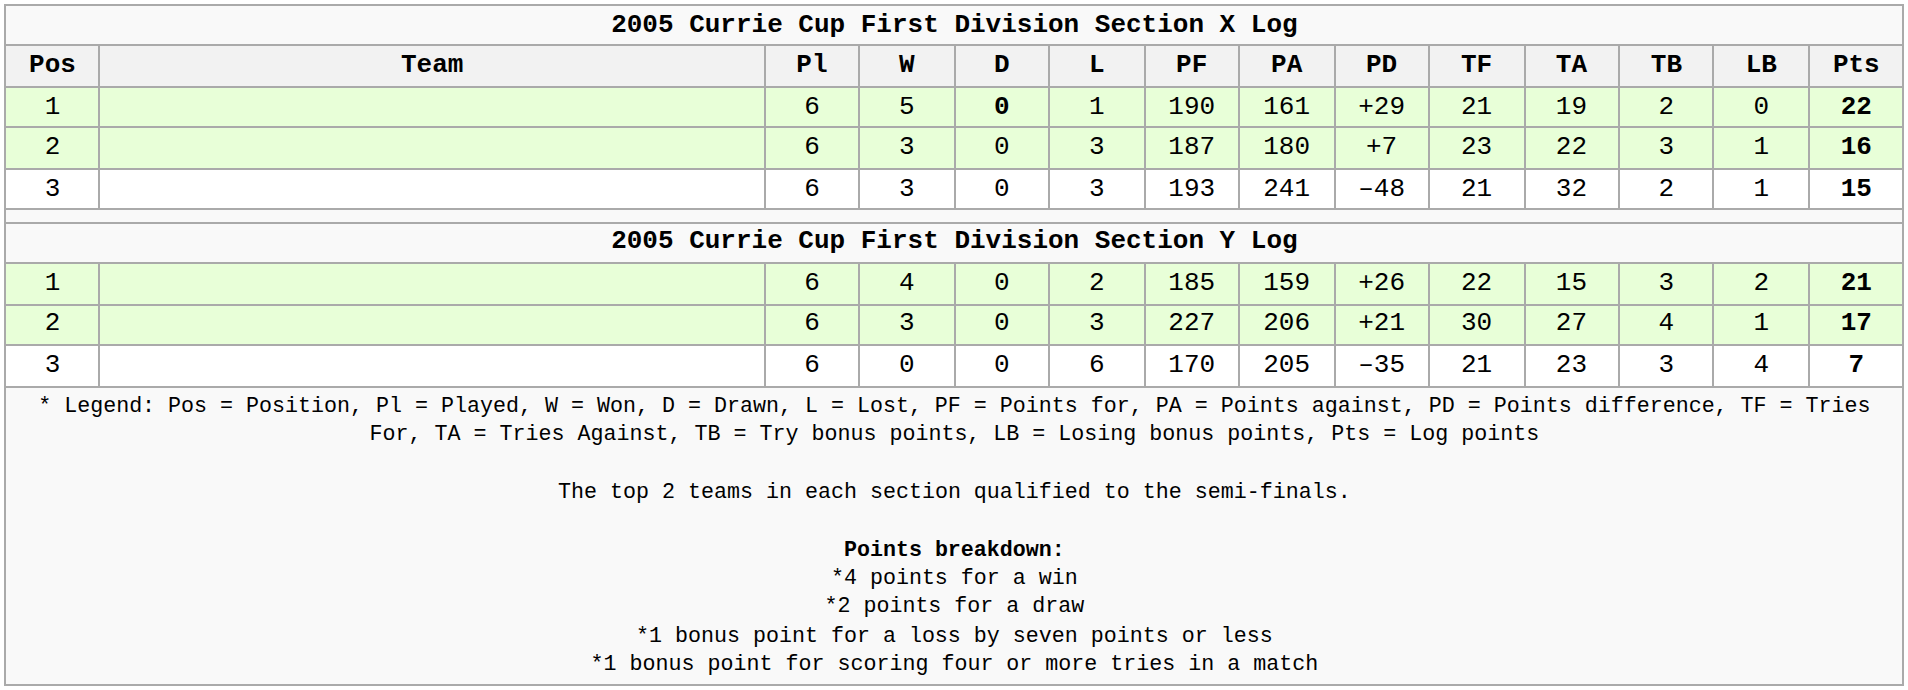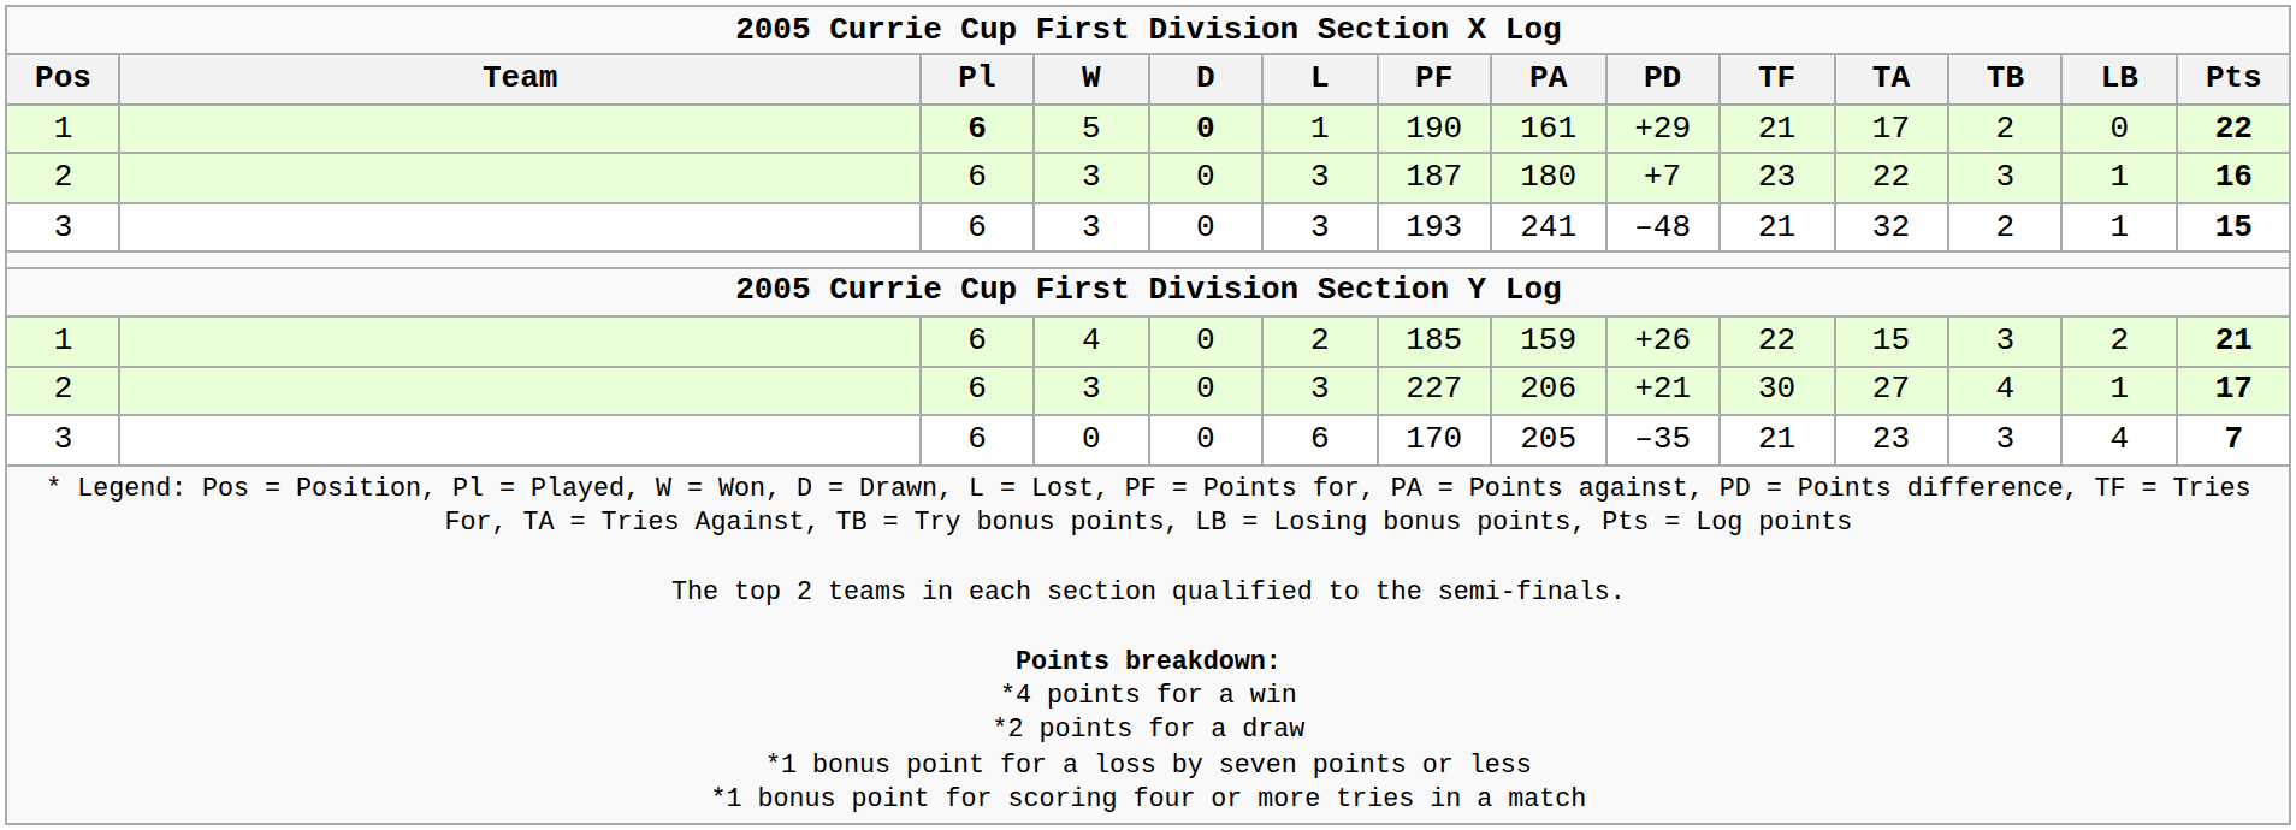 <table class="wikitable" style="text-align:center; line-height:110%; font-size:100%; width:60%;">
 <tr>
 <td colspan="14" cellpadding="0" cellspacing="0"><strong>2005 Currie Cup First Division Section X Log</strong></td>
 </tr>
 <tr>
 <th style="width:5%;">Pos</th>
 <th style="width:35%;">Team</th>
 <th style="width:5%;">Pl</th>
 <th style="width:5%;">W</th>
 <th style="width:5%;">D</th>
 <th style="width:5%;">L</th>
 <th style="width:5%;">PF</th>
 <th style="width:5%;">PA</th>
 <th style="width:5%;">PD</th>
 <th style="width:5%;">TF</th>
 <th style="width:5%;">TA</th>
 <th style="width:5%;">TB</th>
 <th style="width:5%;">LB</th>
 <th style="width:5%;">Pts<br></th>
 </tr>
 <tr bgcolor=#E8FFD8 align=center>
 <td>1</td>
 <td align=left></td>
-<td>6</td>
+<td><strong>6</strong></td>
 <td>5</td>
 <td><strong>0</strong></td>
 <td>1</td>
 <td>190</td>
 <td>161</td>
 <td>+29</td>
 <td>21</td>
-<td>19</td>
+<td>17</td>
 <td>2</td>
 <td>0</td>
 <td><strong>22</strong></td>
 </tr>
 <tr bgcolor=#E8FFD8 align=center>
 <td>2</td>
 <td align=left></td>
 <td>6</td>
 <td>3</td>
 <td>0</td>
 <td>3</td>
 <td>187</td>
 <td>180</td>
 <td>+7</td>
 <td>23</td>
 <td>22</td>
 <td>3</td>
 <td>1</td>
 <td><strong>16</strong></td>
 </tr>
 <tr bgcolor=#FFFFFF align=center>
 <td>3</td>
 <td align=left></td>
 <td>6</td>
 <td>3</td>
 <td>0</td>
 <td>3</td>
 <td>193</td>
 <td>241</td>
 <td>–48</td>
 <td>21</td>
 <td>32</td>
 <td>2</td>
 <td>1</td>
 <td><strong>15</strong></td>
 </tr>
 <tr>
 <td colspan="14" cellpadding="0" cellspacing="0"></td>
 </tr>
 <tr>
 <td colspan="14" cellpadding="0" cellspacing="0"><strong>2005 Currie Cup First Division Section Y Log</strong></td>
 </tr>
 <tr>
 </tr>
 <tr bgcolor=#E8FFD8 align=center>
 <td>1</td>
 <td align=left></td>
 <td>6</td>
 <td>4</td>
 <td>0</td>
 <td>2</td>
 <td>185</td>
 <td>159</td>
 <td>+26</td>
 <td>22</td>
 <td>15</td>
 <td>3</td>
 <td>2</td>
 <td><strong>21</strong></td>
 </tr>
 <tr bgcolor=#E8FFD8 align=center>
 <td>2</td>
 <td align=left></td>
 <td>6</td>
 <td>3</td>
 <td>0</td>
 <td>3</td>
 <td>227</td>
 <td>206</td>
 <td>+21</td>
 <td>30</td>
 <td>27</td>
 <td>4</td>
 <td>1</td>
 <td><strong>17</strong></td>
 </tr>
 <tr bgcolor=#FFFFFF align=center>
 <td>3</td>
 <td align=left></td>
 <td>6</td>
 <td>0</td>
 <td>0</td>
 <td>6</td>
 <td>170</td>
 <td>205</td>
 <td>–35</td>
 <td>21</td>
 <td>23</td>
 <td>3</td>
 <td>4</td>
 <td><strong>7</strong></td>
 </tr>
 <tr>
 <td colspan="14" style="border:0px"><small>* Legend: Pos = Position, Pl = Played, W = Won, D = Drawn, L = Lost, PF = Points for, PA = Points against, PD = Points difference, TF = Tries For, TA = Tries Against, TB = Try bonus points, LB = Losing bonus points, Pts = Log points<br><br>The top 2 teams in each section qualified to the semi-finals.<br><br><strong>Points breakdown:</strong><br>*4 points for a win<br>*2 points for a draw<br>*1 bonus point for a loss by seven points or less<br>*1 bonus point for scoring four or more tries in a match</small></td>
 </tr>
 </table>
